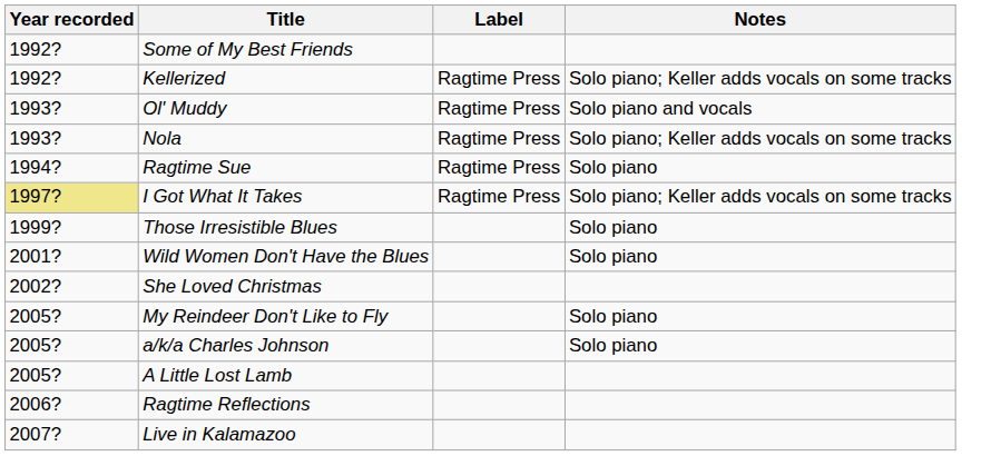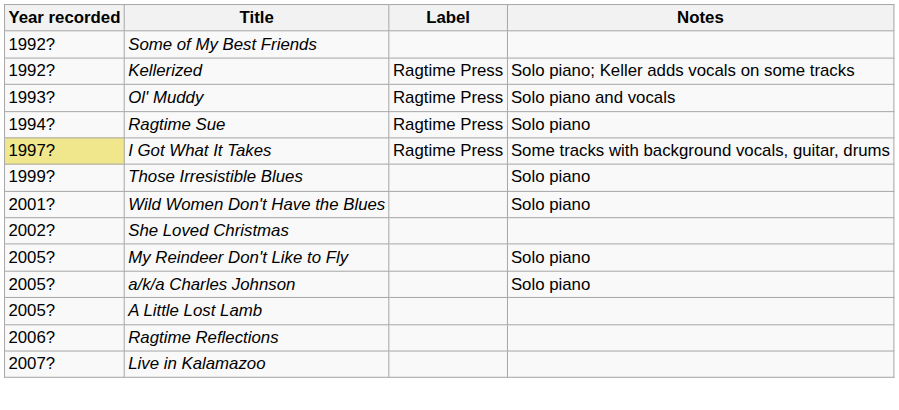 <table class="wikitable sortable">
 <tr>
 <th>Year recorded</th>
 <th>Title</th>
 <th>Label</th>
 <th>Notes</th>
 </tr>
 <tr>
 <td>1992?</td>
 <td><em>Some of My Best Friends</em></td>
 <td></td>
 <td></td>
 </tr>
 <tr>
 <td>1992?</td>
 <td><em>Kellerized</em></td>
 <td>Ragtime Press</td>
 <td>Solo piano; Keller adds vocals on some tracks</td>
 </tr>
 <tr>
 <td>1993?</td>
 <td><em>Ol' Muddy</em></td>
 <td>Ragtime Press</td>
 <td>Solo piano and vocals</td>
 </tr>
 <tr>
-<td>1993?</td>
-<td><em>Nola</em></td>
-<td>Ragtime Press</td>
-<td>Solo piano; Keller adds vocals on some tracks</td>
-</tr>
-<tr>
 <td>1994?</td>
 <td><em>Ragtime Sue</em></td>
 <td>Ragtime Press</td>
 <td>Solo piano</td>
 </tr>
 <tr>
 <td style="background: khaki;">1997?</td>
 <td><em>I Got What It Takes</em></td>
 <td>Ragtime Press</td>
-<td>Solo piano; Keller adds vocals on some tracks</td>
+<td>Some tracks with background vocals, guitar, drums</td>
 </tr>
 <tr>
 <td>1999?</td>
 <td><em>Those Irresistible Blues</em></td>
 <td></td>
 <td>Solo piano</td>
 </tr>
 <tr>
 <td>2001?</td>
 <td><em>Wild Women Don't Have the Blues</em></td>
 <td></td>
 <td>Solo piano</td>
 </tr>
 <tr>
 <td>2002?</td>
 <td><em>She Loved Christmas</em></td>
 <td></td>
 <td></td>
 </tr>
 <tr>
 <td>2005?</td>
 <td><em>My Reindeer Don't Like to Fly</em></td>
 <td></td>
 <td>Solo piano</td>
 </tr>
 <tr>
 <td>2005?</td>
 <td><em>a/k/a Charles Johnson</em></td>
 <td></td>
 <td>Solo piano</td>
 </tr>
 <tr>
 <td>2005?</td>
 <td><em>A Little Lost Lamb</em></td>
 <td></td>
 <td></td>
 </tr>
 <tr>
 <td>2006?</td>
 <td><em>Ragtime Reflections</em></td>
 <td></td>
 <td></td>
 </tr>
 <tr>
 <td>2007?</td>
 <td><em>Live in Kalamazoo</em></td>
 <td></td>
 <td></td>
 </tr>
 </table>
